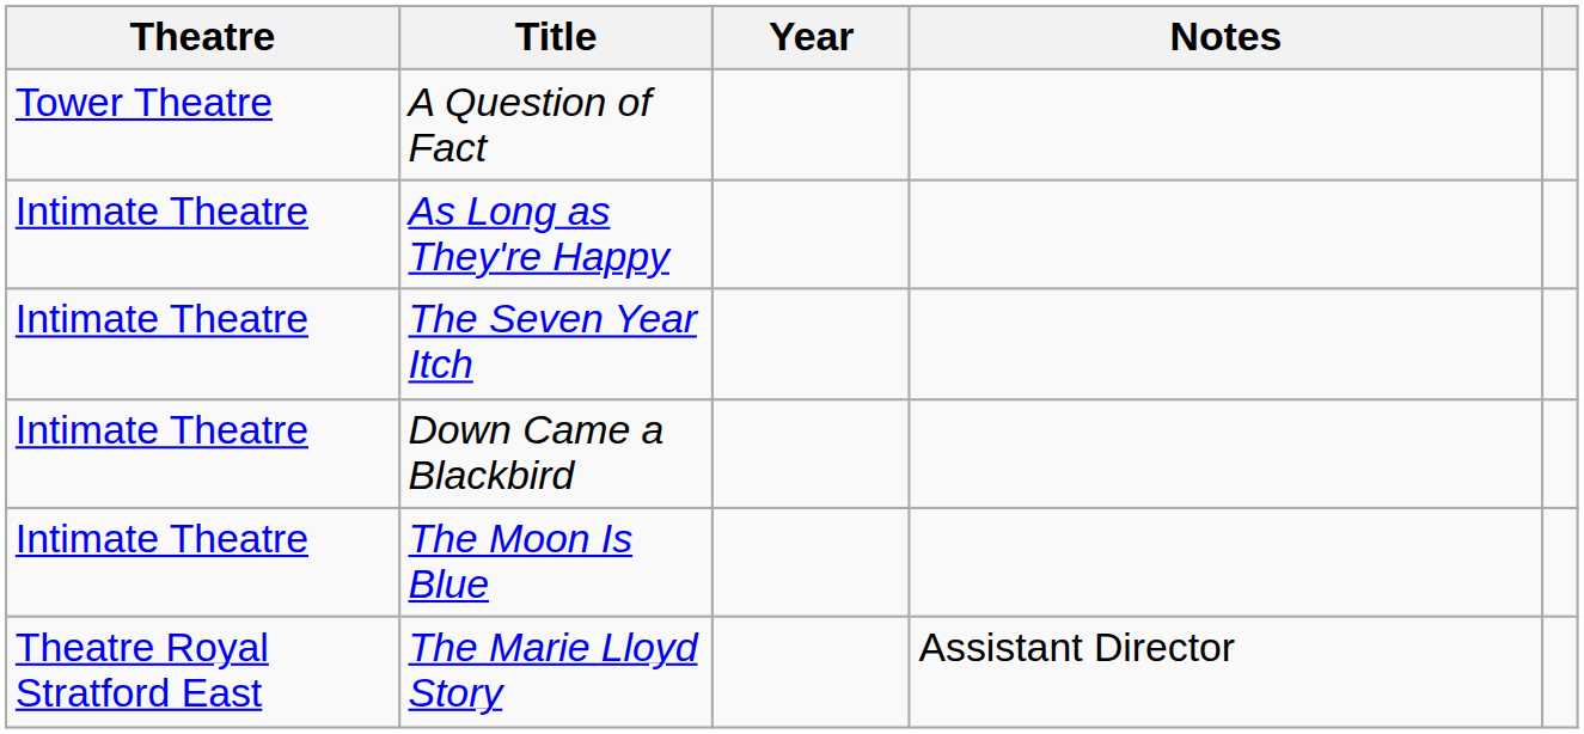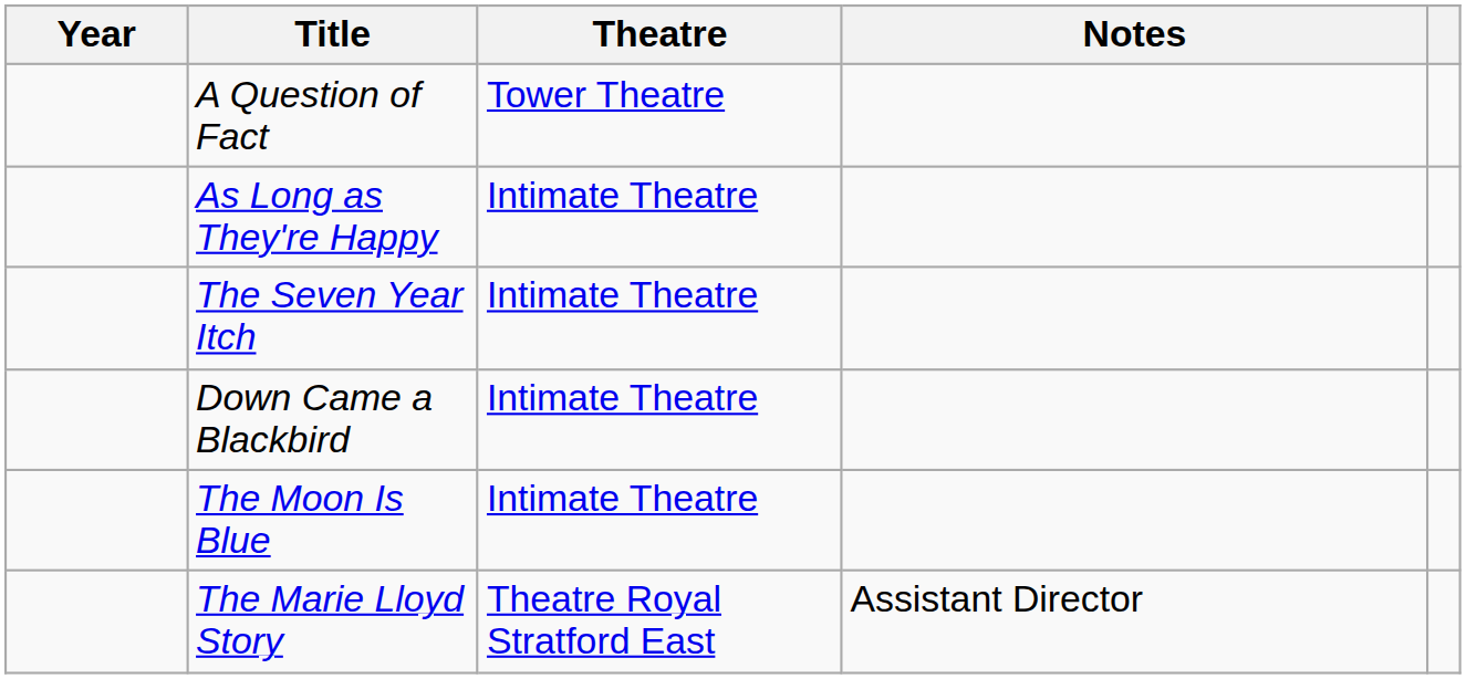 <table class="wikitable plainrowheaders" style="margin-right: 0">
 <tr style="vertical-align: top">
+<th scope="col">Year</th>
+<th scope="col" style="width: 20%">Title</th>
 <th scope="col" style="width: 25%">Theatre</th>
-<th scope="col" style="width: 20%">Title</th>
-<th scope="col">Year</th>
 <th scope="col">Notes</th>
 <th scope="col" class="unsortable"></th>
 </tr>
 <tr style="vertical-align: top">
+<td scope="row"></td>
+<td><em>A Question of Fact</em></td>
 <td><a href='#'>Tower Theatre</a></td>
-<td><em>A Question of Fact</em></td>
-<td scope="row"></td>
 <td></td>
 <td></td>
 </tr>
 <tr style="vertical-align: top">
+<td scope="row"></td>
+<td><em><a href='#'>As Long as They're Happy</a></em></td>
 <td><a href='#'>Intimate Theatre</a></td>
-<td><em><a href='#'>As Long as They're Happy</a></em></td>
-<td scope="row"></td>
 <td></td>
 <td></td>
 </tr>
 <tr style="vertical-align: top">
+<td scope="row"></td>
+<td><em><a href='#'>The Seven Year Itch</a></em></td>
 <td><a href='#'>Intimate Theatre</a></td>
-<td><em><a href='#'>The Seven Year Itch</a></em></td>
-<td scope="row"></td>
 <td></td>
 <td></td>
 </tr>
 <tr style="vertical-align: top">
+<td scope="row"></td>
+<td><em>Down Came a Blackbird</em></td>
 <td><a href='#'>Intimate Theatre</a></td>
-<td><em>Down Came a Blackbird</em></td>
-<td scope="row"></td>
 <td></td>
 <td></td>
 </tr>
 <tr style="vertical-align: top">
+<td scope="row"></td>
+<td><em><a href='#'>The Moon Is Blue</a></em></td>
 <td><a href='#'>Intimate Theatre</a></td>
-<td><em><a href='#'>The Moon Is Blue</a></em></td>
-<td scope="row"></td>
 <td></td>
 <td></td>
 </tr>
 <tr style="vertical-align: top">
+<td scope="row"></td>
+<td><em><a href='#'>The Marie Lloyd Story</a></em></td>
 <td><a href='#'>Theatre Royal Stratford East</a></td>
-<td><em><a href='#'>The Marie Lloyd Story</a></em></td>
-<td scope="row"></td>
 <td>Assistant Director</td>
 <td></td>
 </tr>
 </table>
